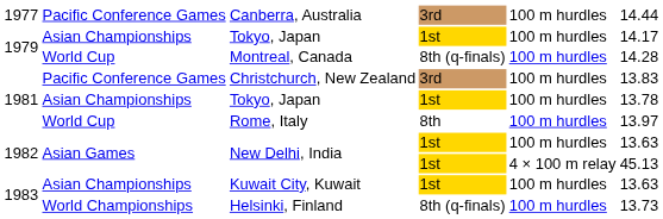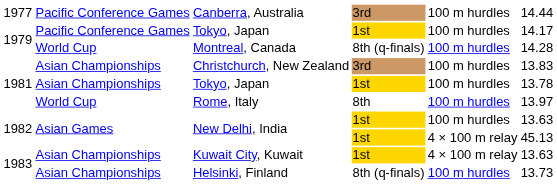 <table>
 <tr>
 <td>1977</td>
 <td><a href='#'>Pacific Conference Games</a></td>
 <td><a href='#'>Canberra</a>, Australia</td>
 <td bgcolor=cc9966>3rd</td>
 <td>100 m hurdles</td>
 <td>14.44</td>
 </tr>
 <tr>
 <td rowspan=2>1979</td>
-<td><a href='#'>Asian Championships</a></td>
+<td><a href='#'>Pacific Conference Games</a></td>
 <td><a href='#'>Tokyo</a>, Japan</td>
 <td bgcolor=gold>1st</td>
 <td>100 m hurdles</td>
 <td>14.17</td>
 </tr>
 <tr>
 <td><a href='#'>World Cup</a></td>
 <td><a href='#'>Montreal</a>, Canada</td>
 <td>8th (q-finals)</td>
 <td><a href='#'>100 m hurdles</a></td>
 <td>14.28</td>
 </tr>
 <tr>
 <td rowspan=3>1981</td>
-<td><a href='#'>Pacific Conference Games</a></td>
+<td><a href='#'>Asian Championships</a></td>
 <td><a href='#'>Christchurch</a>, New Zealand</td>
 <td bgcolor=cc9966>3rd</td>
 <td>100 m hurdles</td>
 <td>13.83</td>
 </tr>
 <tr>
 <td><a href='#'>Asian Championships</a></td>
 <td><a href='#'>Tokyo</a>, Japan</td>
 <td bgcolor=gold>1st</td>
 <td>100 m hurdles</td>
 <td>13.78</td>
 </tr>
 <tr>
 <td><a href='#'>World Cup</a></td>
 <td><a href='#'>Rome</a>, Italy</td>
 <td>8th</td>
 <td><a href='#'>100 m hurdles</a></td>
 <td>13.97</td>
 </tr>
 <tr>
 <td rowspan=2>1982</td>
 <td rowspan=2><a href='#'>Asian Games</a></td>
 <td rowspan=2><a href='#'>New Delhi</a>, India</td>
 <td bgcolor=gold>1st</td>
 <td>100 m hurdles</td>
 <td>13.63</td>
 </tr>
 <tr>
 <td bgcolor=gold>1st</td>
 <td>4 × 100 m relay</td>
 <td>45.13</td>
 </tr>
 <tr>
 <td rowspan=2>1983</td>
 <td><a href='#'>Asian Championships</a></td>
 <td><a href='#'>Kuwait City</a>, Kuwait</td>
 <td bgcolor=gold>1st</td>
-<td>100 m hurdles</td>
+<td>4 × 100 m relay</td>
 <td>13.63</td>
 </tr>
 <tr>
-<td><a href='#'>World Championships</a></td>
+<td><a href='#'>Asian Championships</a></td>
 <td><a href='#'>Helsinki</a>, Finland</td>
 <td>8th (q-finals)</td>
 <td><a href='#'>100 m hurdles</a></td>
 <td>13.73</td>
 </tr>
 </table>
